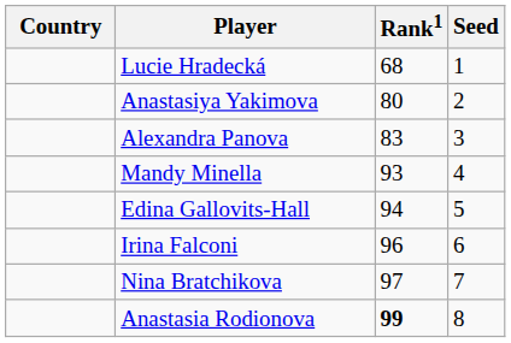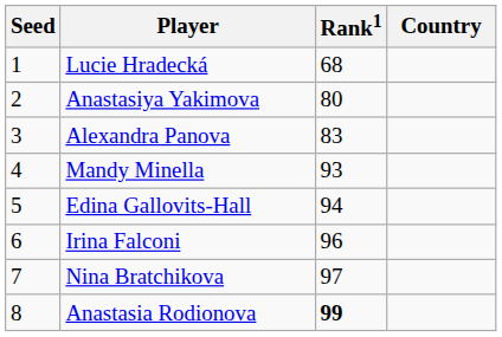 <table class="sortable wikitable">
 <tr>
-<th width="70">Country</th>
+<th>Seed</th>
 <th width="175">Player</th>
 <th>Rank<sup>1</sup></th>
-<th>Seed</th>
+<th width="70">Country</th>
 </tr>
 <tr>
-<td></td>
+<td>1</td>
 <td><a href='#'>Lucie Hradecká</a></td>
 <td>68</td>
-<td>1</td>
+<td></td>
 </tr>
 <tr>
-<td></td>
+<td>2</td>
 <td><a href='#'>Anastasiya Yakimova</a></td>
 <td>80</td>
-<td>2</td>
+<td></td>
 </tr>
 <tr>
-<td></td>
+<td>3</td>
 <td><a href='#'>Alexandra Panova</a></td>
 <td>83</td>
-<td>3</td>
+<td></td>
 </tr>
 <tr>
-<td></td>
+<td>4</td>
 <td><a href='#'>Mandy Minella</a></td>
 <td>93</td>
-<td>4</td>
+<td></td>
 </tr>
 <tr>
-<td></td>
+<td>5</td>
 <td><a href='#'>Edina Gallovits-Hall</a></td>
 <td>94</td>
-<td>5</td>
+<td></td>
 </tr>
 <tr>
-<td></td>
+<td>6</td>
 <td><a href='#'>Irina Falconi</a></td>
 <td>96</td>
-<td>6</td>
+<td></td>
 </tr>
 <tr>
-<td></td>
+<td>7</td>
 <td><a href='#'>Nina Bratchikova</a></td>
 <td>97</td>
-<td>7</td>
+<td></td>
 </tr>
 <tr>
-<td></td>
+<td>8</td>
 <td><a href='#'>Anastasia Rodionova</a></td>
 <td><strong>99</strong></td>
-<td>8</td>
+<td></td>
 </tr>
 </table>
